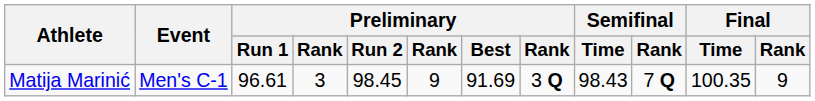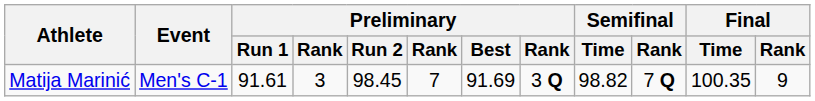 <table class="wikitable" style="font-size:90%">
 <tr>
 <th rowspan=2>Athlete</th>
 <th rowspan=2>Event</th>
 <th colspan=6>Preliminary</th>
 <th colspan=2>Semifinal</th>
 <th colspan=2>Final</th>
 </tr>
 <tr style="font-size:95%">
 <th>Run 1</th>
 <th>Rank</th>
 <th>Run 2</th>
 <th>Rank</th>
 <th>Best</th>
 <th>Rank</th>
 <th>Time</th>
 <th>Rank</th>
 <th>Time</th>
 <th>Rank</th>
 </tr>
 <tr align=center>
 <td align=left><a href='#'>Matija Marinić</a></td>
 <td align=left><a href='#'>Men's C-1</a></td>
-<td>96.61</td>
+<td>91.61</td>
 <td>3</td>
 <td>98.45</td>
-<td>9</td>
+<td>7</td>
 <td>91.69</td>
 <td>3 <strong>Q</strong></td>
-<td>98.43</td>
+<td>98.82</td>
 <td>7 <strong>Q</strong></td>
 <td>100.35</td>
 <td>9</td>
 </tr>
 </table>
